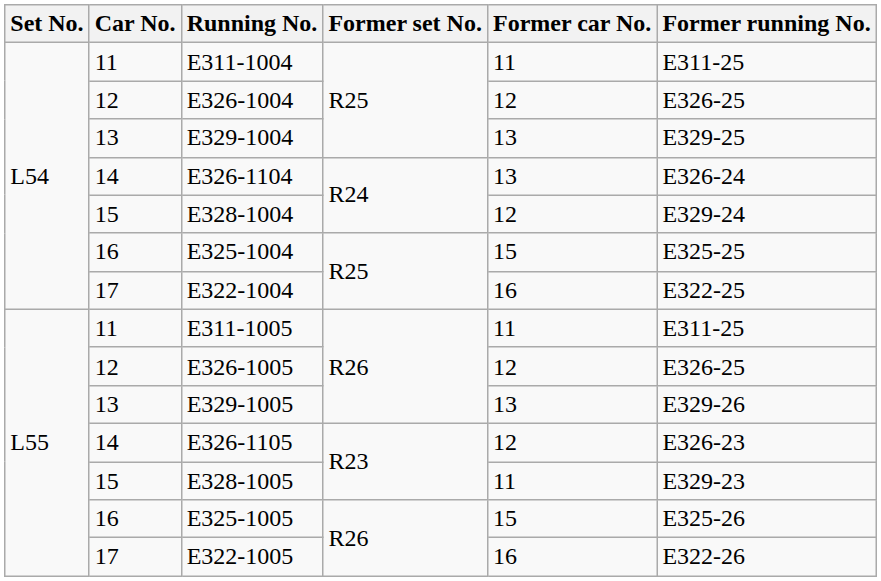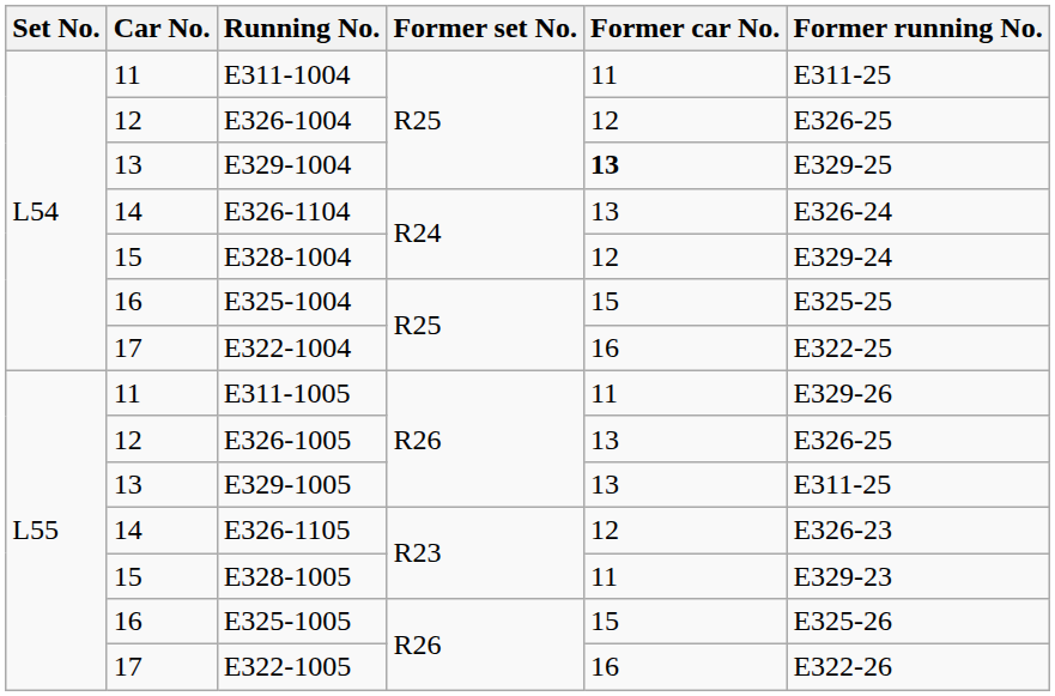 <table class="wikitable">
 <tr>
 <th>Set No.</th>
 <th>Car No.</th>
 <th>Running No.</th>
 <th>Former set No.</th>
 <th>Former car No.</th>
 <th>Former running No.</th>
 </tr>
 <tr>
 <td rowspan=7>L54</td>
 <td>11</td>
 <td>E311-1004</td>
 <td rowspan="3">R25</td>
 <td>11</td>
 <td>E311-25</td>
 </tr>
 <tr>
 <td>12</td>
 <td>E326-1004</td>
 <td>12</td>
 <td>E326-25</td>
 </tr>
 <tr>
 <td>13</td>
 <td>E329-1004</td>
-<td>13</td>
+<td><strong>13</strong></td>
 <td>E329-25</td>
 </tr>
 <tr>
 <td>14</td>
 <td>E326-1104</td>
 <td rowspan="2">R24</td>
 <td>13</td>
 <td>E326-24</td>
 </tr>
 <tr>
 <td>15</td>
 <td>E328-1004</td>
 <td>12</td>
 <td>E329-24</td>
 </tr>
 <tr>
 <td>16</td>
 <td>E325-1004</td>
 <td rowspan="2">R25</td>
 <td>15</td>
 <td>E325-25</td>
 </tr>
 <tr>
 <td>17</td>
 <td>E322-1004</td>
 <td>16</td>
 <td>E322-25</td>
 </tr>
 <tr>
 <td rowspan=7>L55</td>
 <td>11</td>
 <td>E311-1005</td>
 <td rowspan="3">R26</td>
 <td>11</td>
-<td>E311-25</td>
+<td>E329-26</td>
 </tr>
 <tr>
 <td>12</td>
 <td>E326-1005</td>
-<td>12</td>
+<td>13</td>
 <td>E326-25</td>
 </tr>
 <tr>
 <td>13</td>
 <td>E329-1005</td>
 <td>13</td>
-<td>E329-26</td>
+<td>E311-25</td>
 </tr>
 <tr>
 <td>14</td>
 <td>E326-1105</td>
 <td rowspan="2">R23</td>
 <td>12</td>
 <td>E326-23</td>
 </tr>
 <tr>
 <td>15</td>
 <td>E328-1005</td>
 <td>11</td>
 <td>E329-23</td>
 </tr>
 <tr>
 <td>16</td>
 <td>E325-1005</td>
 <td rowspan="2">R26</td>
 <td>15</td>
 <td>E325-26</td>
 </tr>
 <tr>
 <td>17</td>
 <td>E322-1005</td>
 <td>16</td>
 <td>E322-26</td>
 </tr>
 </table>
